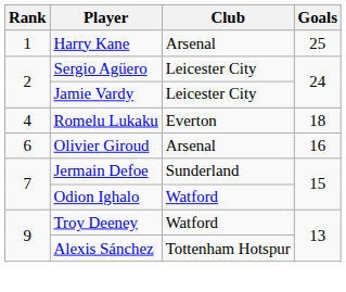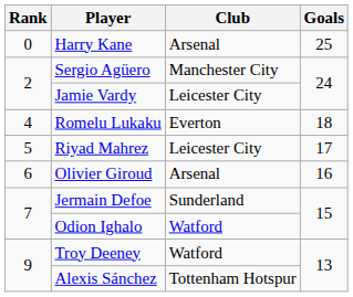 <table class="wikitable" style="text-align:center">
 <tr>
 <th>Rank</th>
 <th>Player</th>
 <th>Club</th>
 <th>Goals</th>
 </tr>
 <tr>
-<td>1</td>
+<td>0</td>
 <td align="left"> <a href='#'>Harry Kane</a></td>
 <td align="left">Arsenal</td>
 <td>25</td>
 </tr>
 <tr>
 <td rowspan="2">2</td>
 <td align="left"> <a href='#'>Sergio Agüero</a></td>
-<td align="left">Leicester City</td>
+<td align="left">Manchester City</td>
 <td rowspan="2">24</td>
 </tr>
 <tr>
 <td align="left"> <a href='#'>Jamie Vardy</a></td>
 <td align="left">Leicester City</td>
 </tr>
 <tr>
 <td>4</td>
 <td align="left"> <a href='#'>Romelu Lukaku</a></td>
 <td align="left">Everton</td>
 <td>18</td>
+</tr>
+<tr>
+<td>5</td>
+<td align="left"> <a href='#'>Riyad Mahrez</a></td>
+<td align="left">Leicester City</td>
+<td>17</td>
 </tr>
 <tr>
 <td>6</td>
 <td align="left"> <a href='#'>Olivier Giroud</a></td>
 <td align="left">Arsenal</td>
 <td>16</td>
 </tr>
 <tr>
 <td rowspan="2">7</td>
 <td align="left"> <a href='#'>Jermain Defoe</a></td>
 <td align="left">Sunderland</td>
 <td rowspan="2">15</td>
 </tr>
 <tr>
 <td align="left"> <a href='#'>Odion Ighalo</a></td>
 <td align="left"><a href='#'>Watford</a></td>
 </tr>
 <tr>
 <td rowspan="2">9</td>
 <td align="left"> <a href='#'>Troy Deeney</a></td>
 <td align="left">Watford</td>
 <td rowspan="2">13</td>
 </tr>
 <tr>
 <td align="left"> <a href='#'>Alexis Sánchez</a></td>
 <td align="left">Tottenham Hotspur</td>
 </tr>
 </table>
